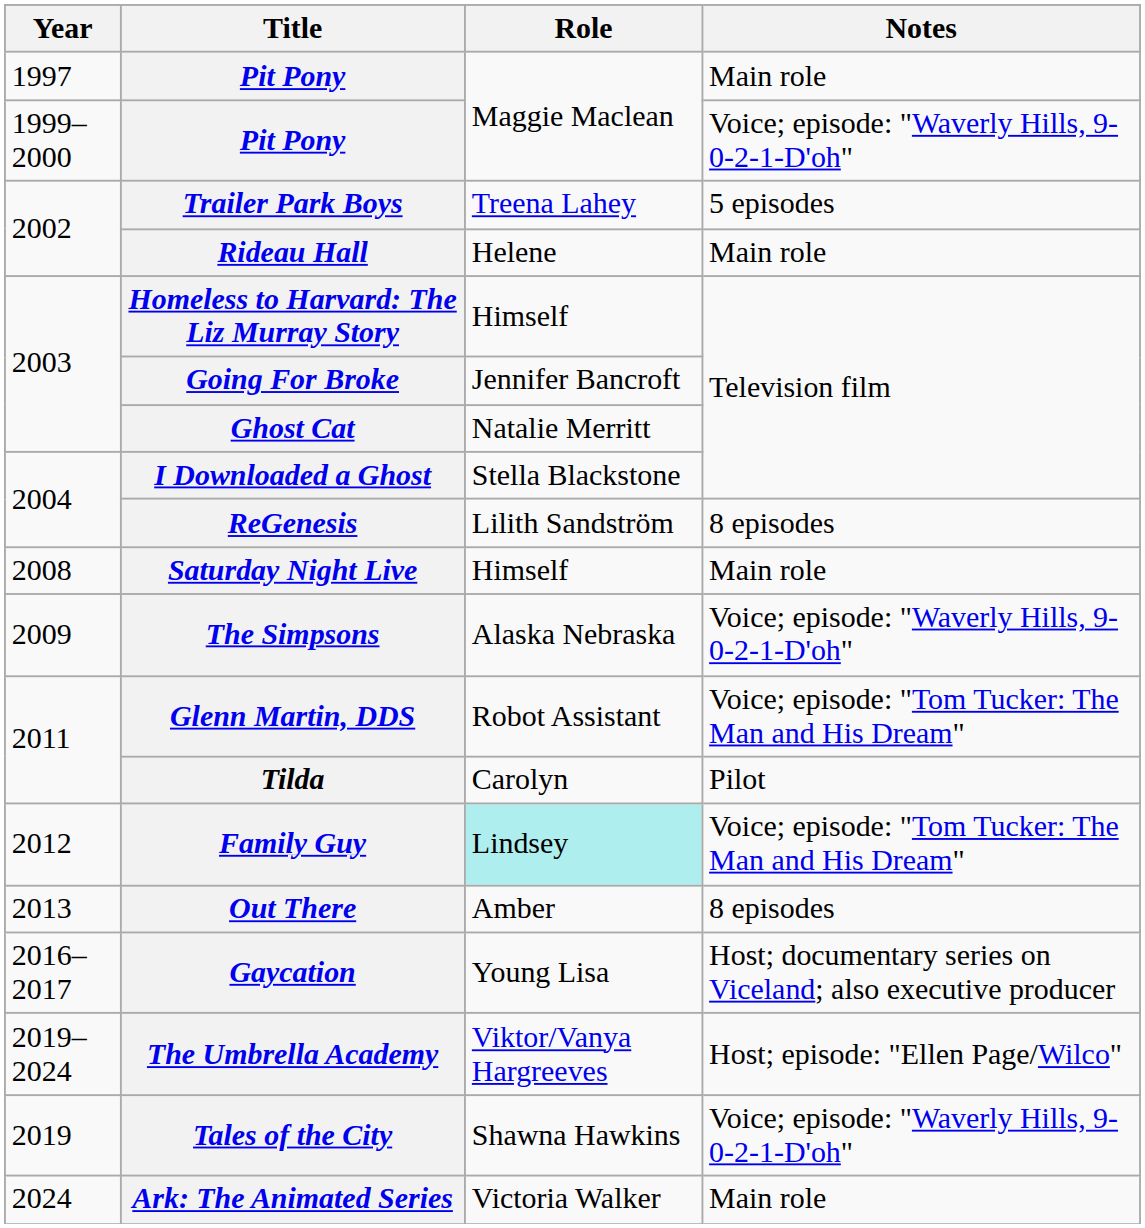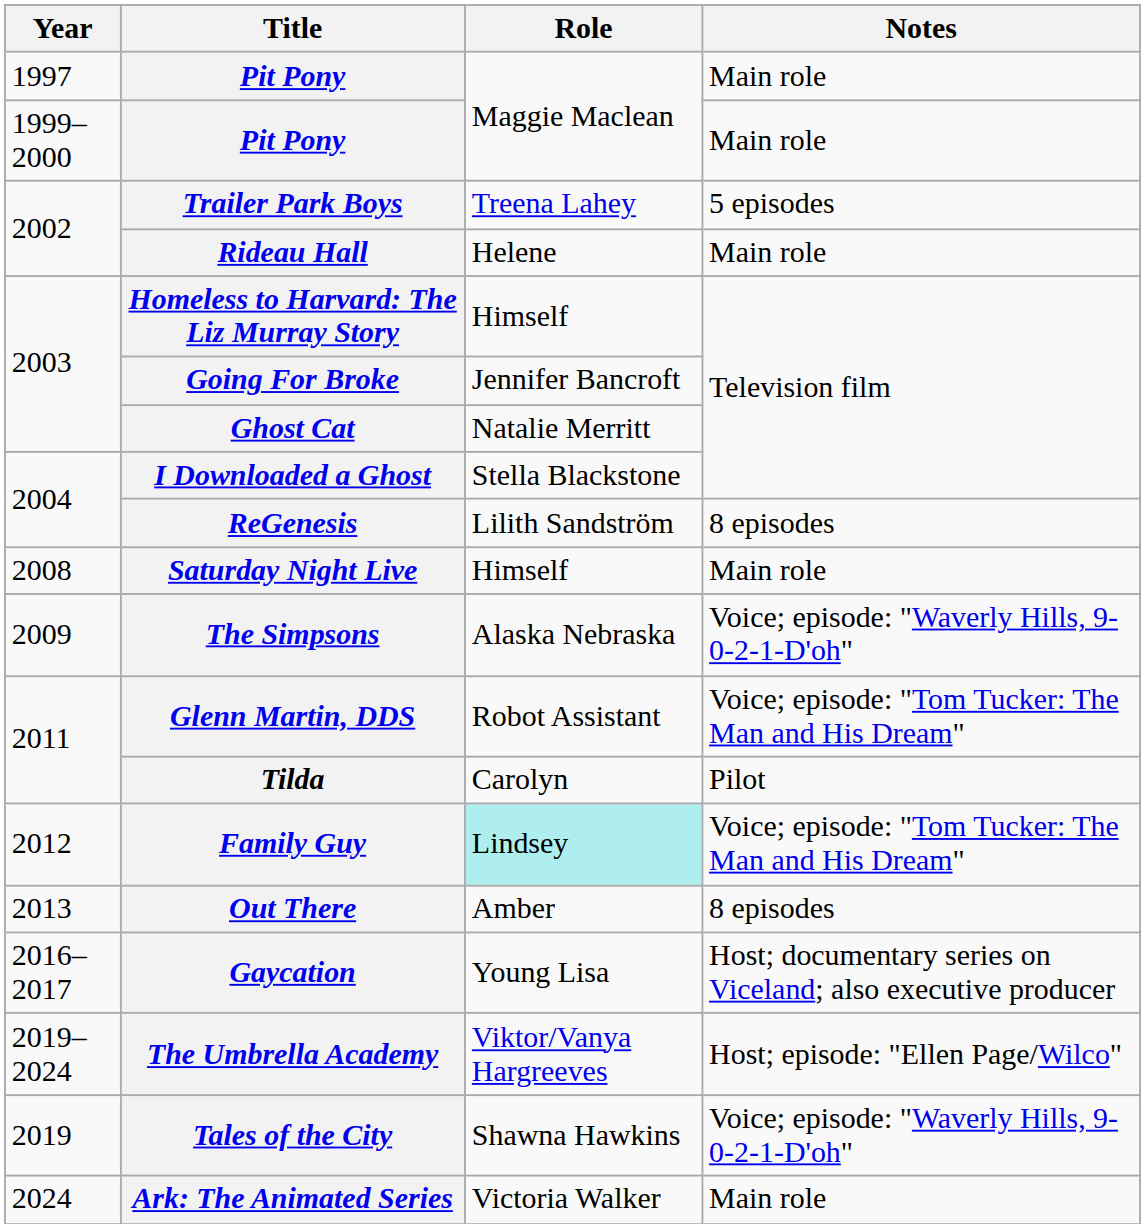 <table class="wikitable sortable plainrowheaders">
 <tr>
 <th scope="col">Year</th>
 <th scope="col">Title</th>
 <th scope="col">Role</th>
 <th scope="col" class="unsortable">Notes</th>
 </tr>
 <tr>
 <td>1997</td>
 <th scope="row"><em><a href='#'>Pit Pony</a></em></th>
 <td rowspan="2">Maggie Maclean</td>
 <td>Main role</td>
 </tr>
 <tr>
 <td>1999–2000</td>
 <th scope="row"><em><a href='#'>Pit Pony</a></em></th>
-<td>Voice; episode: "<a href='#'>Waverly Hills, 9-0-2-1-D'oh</a>"</td>
+<td>Main role</td>
 </tr>
 <tr>
 <td rowspan="2">2002</td>
 <th scope="row"><em><a href='#'>Trailer Park Boys</a></em></th>
 <td><a href='#'>Treena Lahey</a></td>
 <td>5 episodes</td>
 </tr>
 <tr>
 <th scope="row"><em><a href='#'>Rideau Hall</a></em></th>
 <td>Helene</td>
 <td>Main role</td>
 </tr>
 <tr>
 <td rowspan="3">2003</td>
 <th scope="row"><em><a href='#'>Homeless to Harvard: The Liz Murray Story</a></em></th>
 <td>Himself</td>
 <td rowspan=4>Television film</td>
 </tr>
 <tr>
 <th scope="row"><em><a href='#'>Going For Broke</a></em></th>
 <td>Jennifer Bancroft</td>
 </tr>
 <tr>
 <th scope="row"><em><a href='#'>Ghost Cat</a></em></th>
 <td>Natalie Merritt</td>
 </tr>
 <tr>
 <td rowspan="2">2004</td>
 <th scope="row"><em><a href='#'>I Downloaded a Ghost</a></em></th>
 <td>Stella Blackstone</td>
 </tr>
 <tr>
 <th scope="row"><em><a href='#'>ReGenesis</a></em></th>
 <td>Lilith Sandström</td>
 <td>8 episodes</td>
 </tr>
 <tr>
 <td>2008</td>
 <th scope="row"><em><a href='#'>Saturday Night Live</a></em></th>
 <td>Himself</td>
 <td>Main role</td>
 </tr>
 <tr>
 <td>2009</td>
 <th scope="row" data-sort-value="Simpsons, The"><em><a href='#'>The Simpsons</a></em></th>
 <td>Alaska Nebraska</td>
 <td>Voice; episode: "<a href='#'>Waverly Hills, 9-0-2-1-D'oh</a>"</td>
 </tr>
 <tr>
 <td rowspan="2">2011</td>
 <th scope="row"><em><a href='#'>Glenn Martin, DDS</a></em></th>
 <td>Robot Assistant</td>
 <td>Voice; episode: "<a href='#'>Tom Tucker: The Man and His Dream</a>"</td>
 </tr>
 <tr>
 <th scope="row"><em>Tilda</em></th>
 <td>Carolyn</td>
 <td>Pilot</td>
 </tr>
 <tr>
 <td>2012</td>
 <th scope="row"><em><a href='#'>Family Guy</a></em></th>
 <td style="background: paleturquoise;">Lindsey</td>
 <td>Voice; episode: "<a href='#'>Tom Tucker: The Man and His Dream</a>"</td>
 </tr>
 <tr>
 <td>2013</td>
 <th scope="row"><em><a href='#'>Out There</a></em></th>
 <td>Amber</td>
 <td>8 episodes</td>
 </tr>
 <tr>
 <td>2016–2017</td>
 <th scope="row"><em><a href='#'>Gaycation</a></em></th>
 <td>Young Lisa</td>
 <td>Host; documentary series on <a href='#'>Viceland</a>; also executive producer</td>
 </tr>
 <tr>
 <td>2019–2024</td>
 <th scope="row" data-sort-value="Umbrella Academy, The"><em><a href='#'>The Umbrella Academy</a></em></th>
 <td><a href='#'>Viktor/Vanya Hargreeves</a></td>
 <td>Host; episode: "Ellen Page/<a href='#'>Wilco</a>"</td>
 </tr>
 <tr>
 <td>2019</td>
 <th scope="row"><em><a href='#'>Tales of the City</a></em></th>
 <td>Shawna Hawkins</td>
 <td>Voice; episode: "<a href='#'>Waverly Hills, 9-0-2-1-D'oh</a>"</td>
 </tr>
 <tr>
 <td>2024</td>
 <th scope="row"><em><a href='#'>Ark: The Animated Series</a></em></th>
 <td>Victoria Walker</td>
 <td>Main role</td>
 </tr>
 </table>
